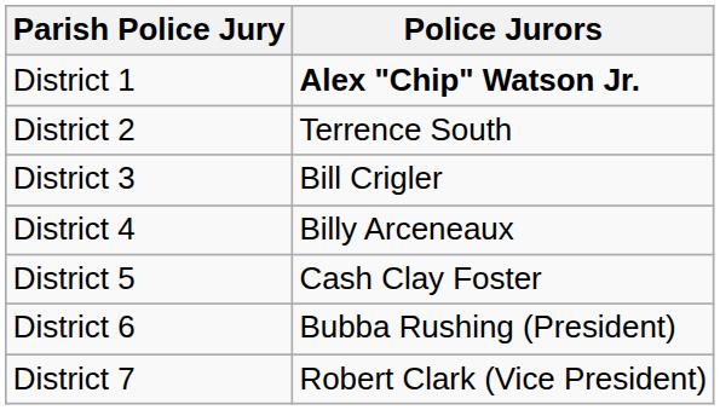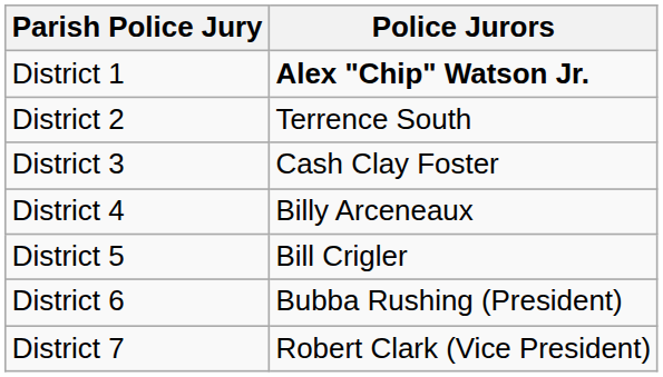 <table class="wikitable">
 <tr>
 <th>Parish Police Jury</th>
 <th>Police Jurors</th>
 </tr>
 <tr>
 <td>District 1</td>
 <td><strong>Alex "Chip" Watson Jr.</strong></td>
 </tr>
 <tr>
 <td>District 2</td>
 <td>Terrence South</td>
 </tr>
 <tr>
 <td>District 3</td>
-<td>Bill Crigler</td>
+<td>Cash Clay Foster</td>
 </tr>
 <tr>
 <td>District 4</td>
 <td>Billy Arceneaux</td>
 </tr>
 <tr>
 <td>District 5</td>
-<td>Cash Clay Foster</td>
+<td>Bill Crigler</td>
 </tr>
 <tr>
 <td>District 6</td>
 <td>Bubba Rushing (President)</td>
 </tr>
 <tr>
 <td>District 7</td>
 <td>Robert Clark (Vice President)</td>
 </tr>
 </table>
